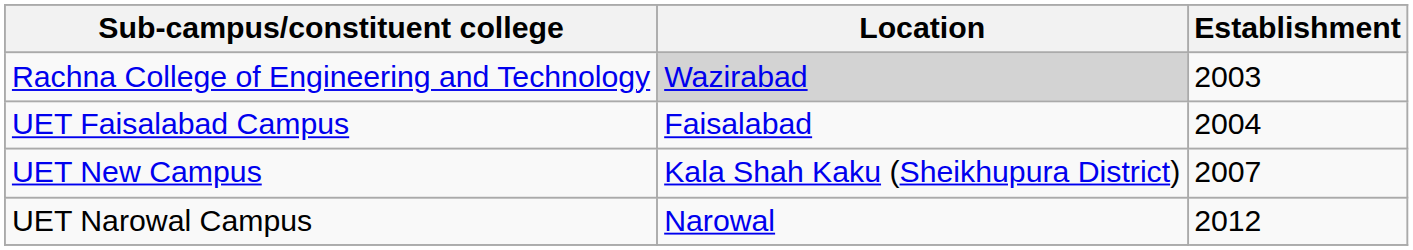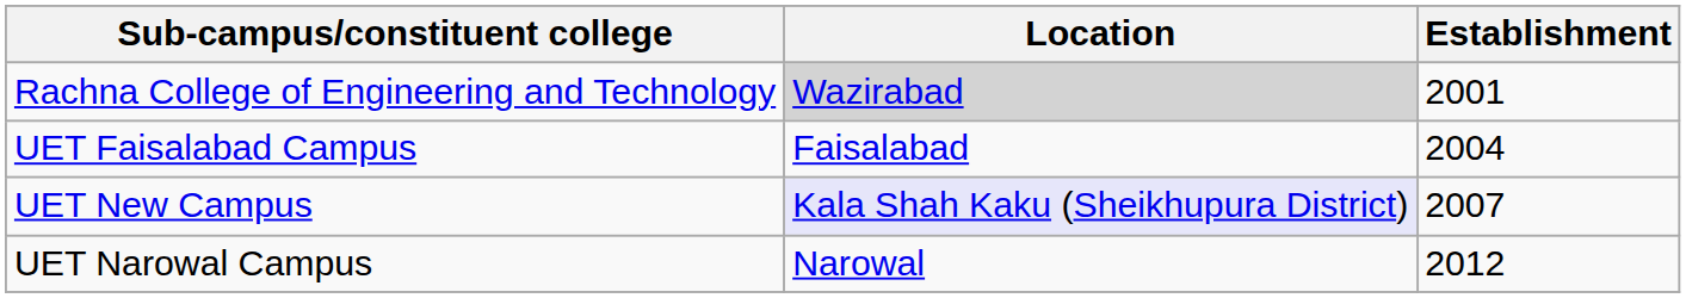 <table class="wikitable sortable">
 <tr>
 <th>Sub-campus/constituent college</th>
 <th>Location</th>
 <th>Establishment</th>
 </tr>
 <tr>
 <td><a href='#'>Rachna College of Engineering and Technology</a></td>
 <td style="background: lightgrey;"><a href='#'>Wazirabad</a></td>
-<td>2003</td>
+<td>2001</td>
 </tr>
 <tr>
 <td><a href='#'>UET Faisalabad Campus</a></td>
 <td><a href='#'>Faisalabad</a></td>
 <td>2004</td>
 </tr>
 <tr>
 <td><a href='#'>UET New Campus</a></td>
-<td><a href='#'>Kala Shah Kaku</a> (<a href='#'>Sheikhupura District</a>)</td>
+<td style="background: lavender;"><a href='#'>Kala Shah Kaku</a> (<a href='#'>Sheikhupura District</a>)</td>
 <td>2007</td>
 </tr>
 <tr>
 <td>UET Narowal Campus</td>
 <td><a href='#'>Narowal</a></td>
 <td>2012</td>
 </tr>
 </table>
